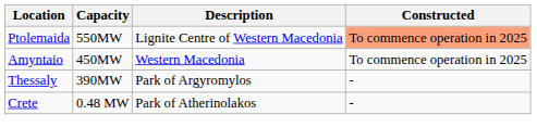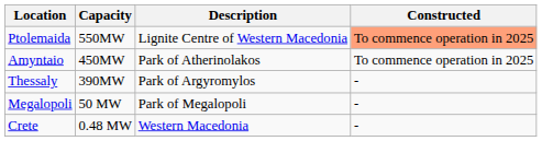 <table class="wikitable">
 <tr>
 <th>Location</th>
 <th>Capacity</th>
 <th>Description</th>
 <th>Constructed</th>
 </tr>
 <tr>
 <td><a href='#'>Ptolemaida</a></td>
 <td>550MW</td>
 <td>Lignite Centre of <a href='#'>Western Macedonia</a></td>
 <td style="background: lightsalmon;">To commence operation in 2025</td>
 </tr>
 <tr>
 <td><a href='#'>Amyntaio</a></td>
 <td>450MW</td>
-<td><a href='#'>Western Macedonia</a></td>
+<td>Park of Atherinolakos</td>
 <td>To commence operation in 2025</td>
 </tr>
 <tr>
 <td><a href='#'>Thessaly</a></td>
 <td>390MW</td>
 <td>Park of Argyromylos</td>
 <td>-</td>
 </tr>
 <tr>
+<td><a href='#'>Megalopoli</a></td>
+<td>50 MW</td>
+<td>Park of Megalopoli</td>
+<td>-</td>
+</tr>
+<tr>
 <td><a href='#'>Crete</a></td>
 <td>0.48 MW</td>
-<td>Park of Atherinolakos</td>
+<td><a href='#'>Western Macedonia</a></td>
 <td>-</td>
 </tr>
 </table>
